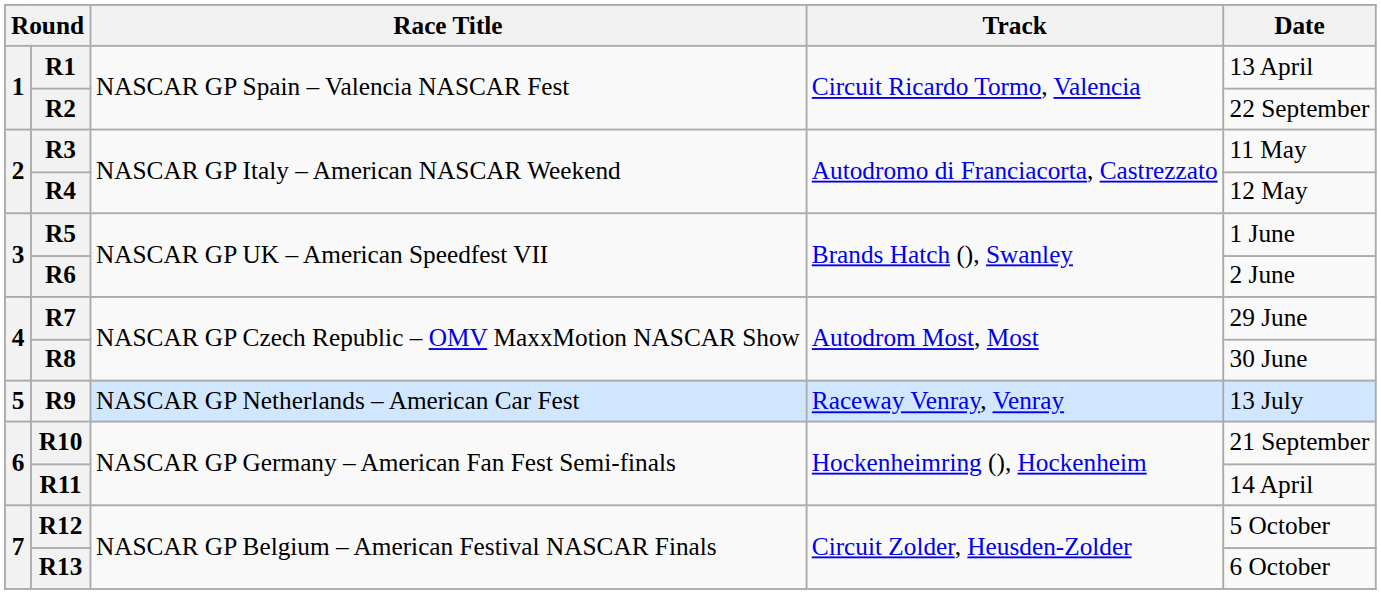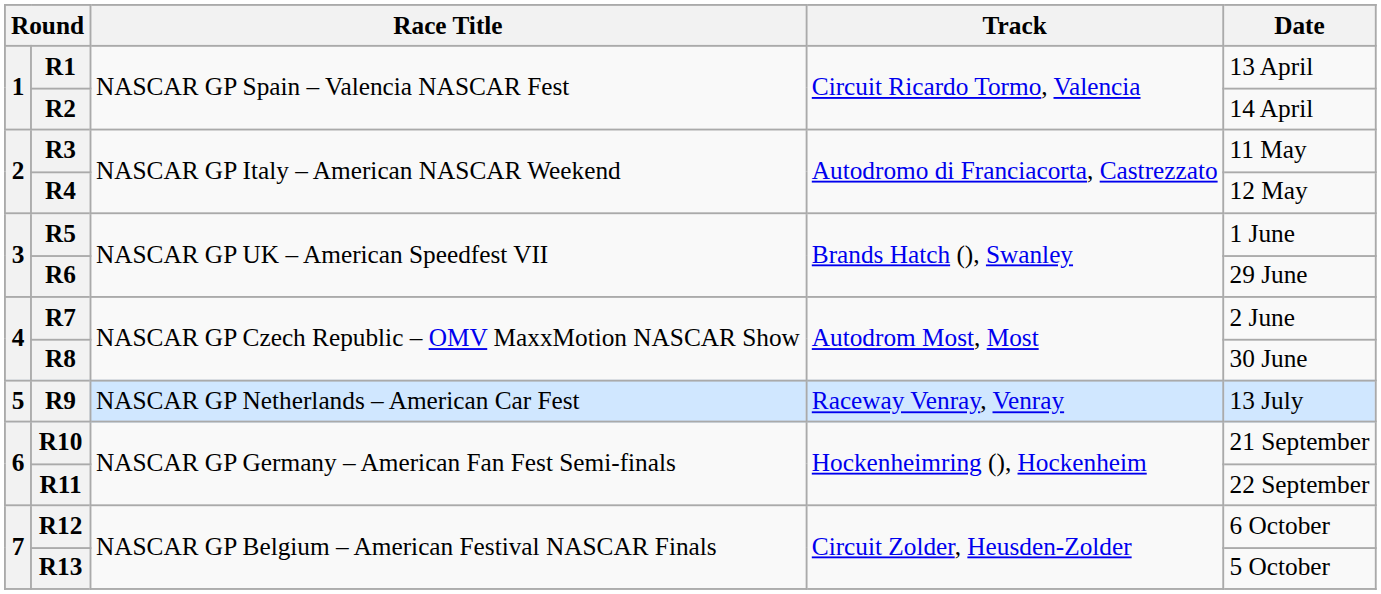 <table class="wikitable" style="font-size:85%;">
 <tr>
 <th colspan=2>Round</th>
 <th>Race Title</th>
 <th>Track</th>
 <th>Date</th>
 </tr>
 <tr>
 <th rowspan=2>1</th>
 <th>R1</th>
 <td rowspan=2>NASCAR GP Spain – Valencia NASCAR Fest</td>
 <td rowspan=2> <a href='#'>Circuit Ricardo Tormo</a>, <a href='#'>Valencia</a></td>
 <td>13 April</td>
 </tr>
 <tr>
 <th>R2</th>
-<td>22 September</td>
+<td>14 April</td>
 </tr>
 <tr>
 <th rowspan=2>2</th>
 <th>R3</th>
 <td rowspan=2>NASCAR GP Italy – American NASCAR Weekend</td>
 <td rowspan=2> <a href='#'>Autodromo di Franciacorta</a>, <a href='#'>Castrezzato</a></td>
 <td>11 May</td>
 </tr>
 <tr>
 <th>R4</th>
 <td>12 May</td>
 </tr>
 <tr>
 <th rowspan=2>3</th>
 <th>R5</th>
 <td rowspan=2>NASCAR GP UK – American Speedfest VII</td>
 <td rowspan=2> <a href='#'>Brands Hatch</a> (), <a href='#'>Swanley</a></td>
 <td>1 June</td>
 </tr>
 <tr>
 <th>R6</th>
-<td>2 June</td>
+<td>29 June</td>
 </tr>
 <tr>
 <th rowspan=2>4</th>
 <th>R7</th>
 <td rowspan=2>NASCAR GP Czech Republic – <a href='#'>OMV</a> MaxxMotion NASCAR Show</td>
 <td rowspan=2> <a href='#'>Autodrom Most</a>, <a href='#'>Most</a></td>
-<td>29 June</td>
+<td>2 June</td>
 </tr>
 <tr>
 <th>R8</th>
 <td>30 June</td>
 </tr>
 <tr style="background:#D0E7FF;">
 <th>5</th>
 <th>R9</th>
 <td>NASCAR GP Netherlands – American Car Fest</td>
 <td> <a href='#'>Raceway Venray</a>, <a href='#'>Venray</a></td>
 <td>13 July</td>
 </tr>
 <tr>
 <th rowspan=2>6</th>
 <th>R10</th>
 <td rowspan=2>NASCAR GP Germany – American Fan Fest Semi-finals</td>
 <td rowspan=2> <a href='#'>Hockenheimring</a> (), <a href='#'>Hockenheim</a></td>
 <td>21 September</td>
 </tr>
 <tr>
 <th>R11</th>
-<td>14 April</td>
+<td>22 September</td>
 </tr>
 <tr>
 <th rowspan=2>7</th>
 <th>R12</th>
 <td rowspan=2>NASCAR GP Belgium – American Festival NASCAR Finals</td>
 <td rowspan=2> <a href='#'>Circuit Zolder</a>, <a href='#'>Heusden-Zolder</a></td>
-<td>5 October</td>
+<td>6 October</td>
 </tr>
 <tr>
 <th>R13</th>
-<td>6 October</td>
+<td>5 October</td>
 </tr>
 </table>
